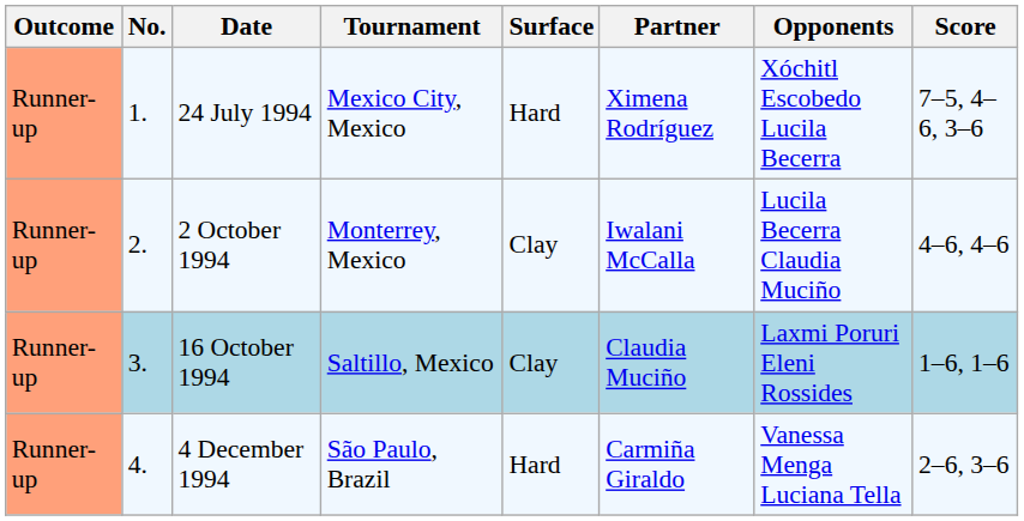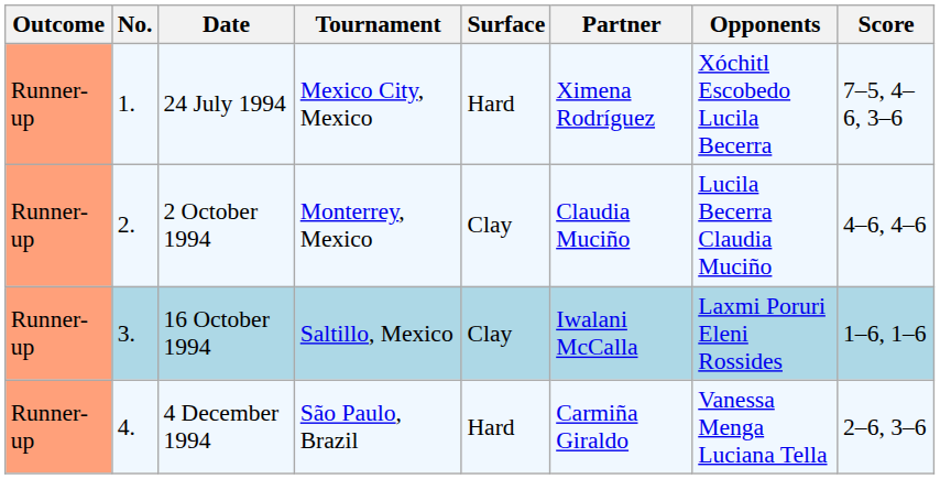 <table class="sortable wikitable" style=font-size:97%>
 <tr>
 <th>Outcome</th>
 <th>No.</th>
 <th>Date</th>
 <th>Tournament</th>
 <th>Surface</th>
 <th>Partner</th>
 <th>Opponents</th>
 <th>Score</th>
 </tr>
 <tr style="background:#f0f8ff;">
 <td style="background:#ffa07a;">Runner-up</td>
 <td>1.</td>
 <td>24 July 1994</td>
 <td><a href='#'>Mexico City</a>, Mexico</td>
 <td>Hard</td>
 <td> <a href='#'>Ximena Rodríguez</a></td>
 <td> <a href='#'>Xóchitl Escobedo</a> <br>  <a href='#'>Lucila Becerra</a></td>
 <td>7–5, 4–6, 3–6</td>
 </tr>
 <tr style="background:#f0f8ff;">
 <td style="background:#ffa07a;">Runner-up</td>
 <td>2.</td>
 <td>2 October 1994</td>
 <td><a href='#'>Monterrey</a>, Mexico</td>
 <td>Clay</td>
-<td> <a href='#'>Iwalani McCalla</a></td>
+<td> <a href='#'>Claudia Muciño</a></td>
 <td> <a href='#'>Lucila Becerra</a> <br>  <a href='#'>Claudia Muciño</a></td>
 <td>4–6, 4–6</td>
 </tr>
 <tr bgcolor="lightblue">
 <td style="background:#ffa07a;">Runner-up</td>
 <td>3.</td>
 <td>16 October 1994</td>
 <td><a href='#'>Saltillo</a>, Mexico</td>
 <td>Clay</td>
-<td> <a href='#'>Claudia Muciño</a></td>
+<td> <a href='#'>Iwalani McCalla</a></td>
 <td> <a href='#'>Laxmi Poruri</a> <br>  <a href='#'>Eleni Rossides</a></td>
 <td>1–6, 1–6</td>
 </tr>
 <tr style="background:#f0f8ff;">
 <td style="background:#ffa07a;">Runner-up</td>
 <td>4.</td>
 <td>4 December 1994</td>
 <td><a href='#'>São Paulo</a>, Brazil</td>
 <td>Hard</td>
 <td> <a href='#'>Carmiña Giraldo</a></td>
 <td> <a href='#'>Vanessa Menga</a> <br>  <a href='#'>Luciana Tella</a></td>
 <td>2–6, 3–6</td>
 </tr>
 </table>
